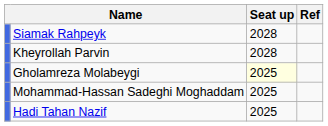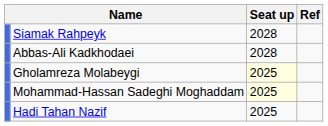 <table class="wikitable" style="font-size:95%">
 <tr>
 <th colspan="2">Name</th>
 <th>Seat up</th>
 <th>Ref</th>
 </tr>
 <tr>
 <td style="background:#4169E1"></td>
 <td><a href='#'>Siamak Rahpeyk</a> </td>
 <td>2028</td>
 <td></td>
 </tr>
 <tr>
 <td style="background:#4169E1"></td>
-<td>Kheyrollah Parvin</td>
+<td>Abbas-Ali Kadkhodaei</td>
 <td>2028</td>
 <td></td>
 </tr>
 <tr>
 <td style="background:#4169E1"></td>
 <td>Gholamreza Molabeygi</td>
 <td style="background: lightyellow;">2025</td>
 <td></td>
 </tr>
 <tr>
 <td style="background:#4169E1"></td>
 <td>Mohammad-Hassan Sadeghi Moghaddam</td>
-<td>2025</td>
+<td style="background: lightyellow;">2025</td>
 <td></td>
 </tr>
 <tr>
 <td style="background:#4169E1"></td>
 <td><a href='#'>Hadi Tahan Nazif</a> </td>
 <td>2025</td>
 <td></td>
 </tr>
 </table>
